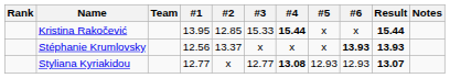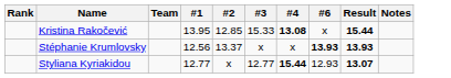 <table class="wikitable sortable" style="text-align:center">
 <tr>
 <th>Rank</th>
 <th>Name</th>
 <th>Team</th>
 <th>#1</th>
 <th>#2</th>
 <th>#3</th>
 <th>#4</th>
-<th>#5</th>
 <th>#6</th>
 <th>Result</th>
 <th>Notes</th>
 </tr>
 <tr>
 <td></td>
 <td align="left"><a href='#'>Kristina Rakočević</a></td>
 <td align=left></td>
 <td>13.95</td>
 <td>12.85</td>
 <td>15.33</td>
-<td><strong>15.44</strong></td>
-<td>x</td>
+<td><strong>13.08</strong></td>
 <td>x</td>
 <td><strong>15.44</strong></td>
 <td></td>
 </tr>
 <tr>
 <td></td>
 <td align="left"><a href='#'>Stéphanie Krumlovsky</a></td>
 <td align=left></td>
 <td>12.56</td>
 <td>13.37</td>
-<td>x</td>
 <td>x</td>
 <td>x</td>
 <td><strong>13.93</strong></td>
 <td><strong>13.93</strong></td>
 <td></td>
 </tr>
 <tr>
 <td></td>
 <td align="left"><a href='#'>Styliana Kyriakidou</a></td>
 <td align=left></td>
 <td>12.77</td>
 <td>x</td>
 <td>12.77</td>
-<td><strong>13.08</strong></td>
-<td>12.93</td>
+<td><strong>15.44</strong></td>
 <td>12.93</td>
 <td><strong>13.07</strong></td>
 <td></td>
 </tr>
 </table>
